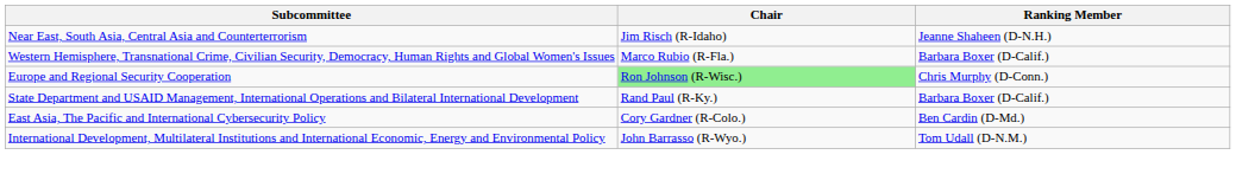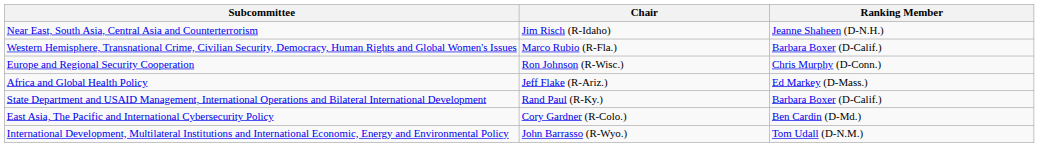 <table class=wikitable>
 <tr>
 <th style="width:50%;">Subcommittee</th>
 <th>Chair</th>
 <th>Ranking Member</th>
 </tr>
 <tr>
 <td><a href='#'>Near East, South Asia, Central Asia and Counterterrorism</a></td>
 <td><a href='#'>Jim Risch</a> (R-Idaho)</td>
 <td><a href='#'>Jeanne Shaheen</a> (D-N.H.)</td>
 </tr>
 <tr>
 <td><a href='#'>Western Hemisphere, Transnational Crime, Civilian Security, Democracy, Human Rights and Global Women's Issues</a></td>
 <td><a href='#'>Marco Rubio</a> (R-Fla.)</td>
 <td><a href='#'>Barbara Boxer</a> (D-Calif.)</td>
 </tr>
 <tr>
 <td><a href='#'>Europe and Regional Security Cooperation</a></td>
-<td style="background: lightgreen;"><a href='#'>Ron Johnson</a> (R-Wisc.)</td>
+<td><a href='#'>Ron Johnson</a> (R-Wisc.)</td>
 <td><a href='#'>Chris Murphy</a> (D-Conn.)</td>
+</tr>
+<tr>
+<td><a href='#'>Africa and Global Health Policy</a></td>
+<td><a href='#'>Jeff Flake</a> (R-Ariz.)</td>
+<td><a href='#'>Ed Markey</a> (D-Mass.)</td>
 </tr>
 <tr>
 <td><a href='#'>State Department and USAID Management, International Operations and Bilateral International Development</a></td>
 <td><a href='#'>Rand Paul</a> (R-Ky.)</td>
 <td><a href='#'>Barbara Boxer</a> (D-Calif.)</td>
 </tr>
 <tr>
 <td><a href='#'>East Asia, The Pacific and International Cybersecurity Policy</a></td>
 <td><a href='#'>Cory Gardner</a> (R-Colo.)</td>
 <td><a href='#'>Ben Cardin</a> (D-Md.)</td>
 </tr>
 <tr>
 <td><a href='#'>International Development, Multilateral Institutions and International Economic, Energy and Environmental Policy</a></td>
 <td><a href='#'>John Barrasso</a> (R-Wyo.)</td>
 <td><a href='#'>Tom Udall</a> (D-N.M.)</td>
 </tr>
 </table>
